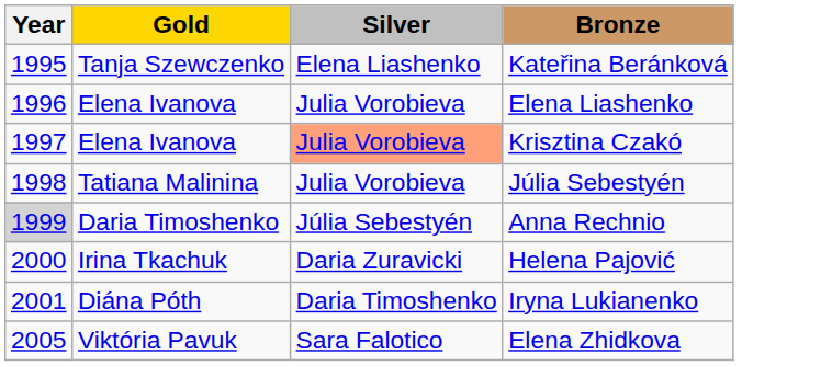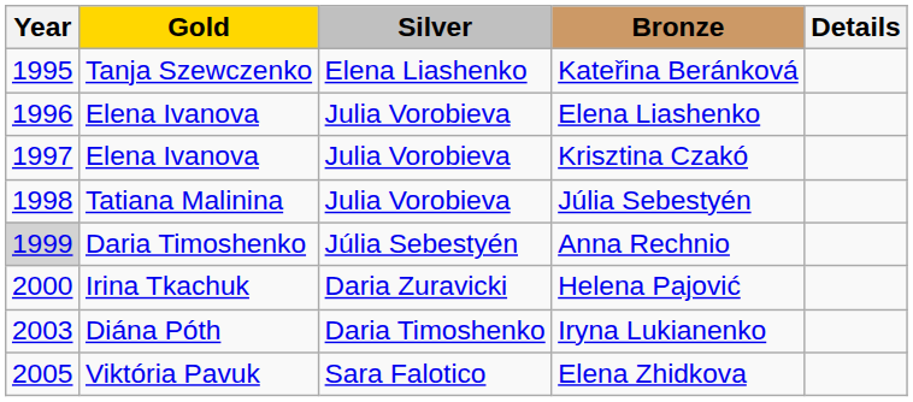 <table class="wikitable">
 <tr>
 <th>Year</th>
 <td align=center bgcolor=gold><strong>Gold</strong></td>
 <td align=center bgcolor=silver><strong>Silver</strong></td>
 <td align=center bgcolor=cc9966><strong>Bronze</strong></td>
+<th>Details</th>
 </tr>
 <tr>
 <td><a href='#'>1995</a></td>
 <td> <a href='#'>Tanja Szewczenko</a></td>
 <td> <a href='#'>Elena Liashenko</a></td>
 <td> <a href='#'>Kateřina Beránková</a></td>
+<td></td>
 </tr>
 <tr>
 <td><a href='#'>1996</a></td>
 <td> <a href='#'>Elena Ivanova</a></td>
 <td> <a href='#'>Julia Vorobieva</a></td>
 <td> <a href='#'>Elena Liashenko</a></td>
+<td></td>
 </tr>
 <tr>
 <td><a href='#'>1997</a></td>
 <td> <a href='#'>Elena Ivanova</a></td>
-<td style="background: lightsalmon;"> <a href='#'>Julia Vorobieva</a></td>
+<td> <a href='#'>Julia Vorobieva</a></td>
 <td> <a href='#'>Krisztina Czakó</a></td>
+<td></td>
 </tr>
 <tr>
 <td><a href='#'>1998</a></td>
 <td> <a href='#'>Tatiana Malinina</a></td>
 <td> <a href='#'>Julia Vorobieva</a></td>
 <td> <a href='#'>Júlia Sebestyén</a></td>
+<td></td>
 </tr>
 <tr>
 <td style="background: lightgrey;"><a href='#'>1999</a></td>
 <td> <a href='#'>Daria Timoshenko</a></td>
 <td> <a href='#'>Júlia Sebestyén</a></td>
 <td> <a href='#'>Anna Rechnio</a></td>
+<td></td>
 </tr>
 <tr>
 <td><a href='#'>2000</a></td>
 <td> <a href='#'>Irina Tkachuk</a></td>
 <td> <a href='#'>Daria Zuravicki</a></td>
 <td> <a href='#'>Helena Pajović</a></td>
+<td></td>
 </tr>
 <tr>
-<td><a href='#'>2001</a></td>
+<td><a href='#'>2003</a></td>
 <td> <a href='#'>Diána Póth</a></td>
 <td> <a href='#'>Daria Timoshenko</a></td>
 <td> <a href='#'>Iryna Lukianenko</a></td>
+<td></td>
 </tr>
 <tr>
 <td><a href='#'>2005</a></td>
 <td> <a href='#'>Viktória Pavuk</a></td>
 <td> <a href='#'>Sara Falotico</a></td>
 <td> <a href='#'>Elena Zhidkova</a></td>
+<td></td>
 </tr>
 </table>
